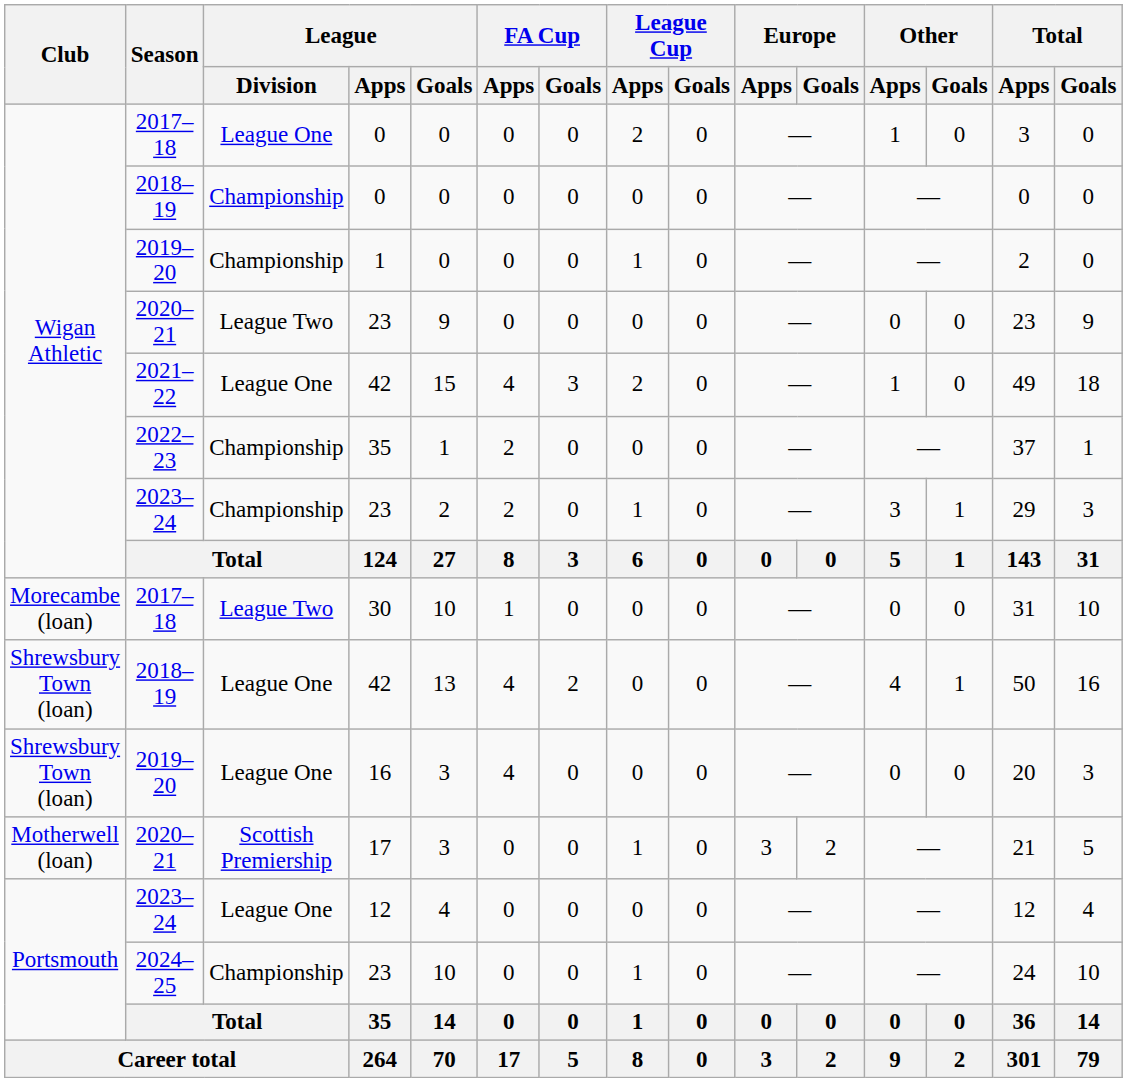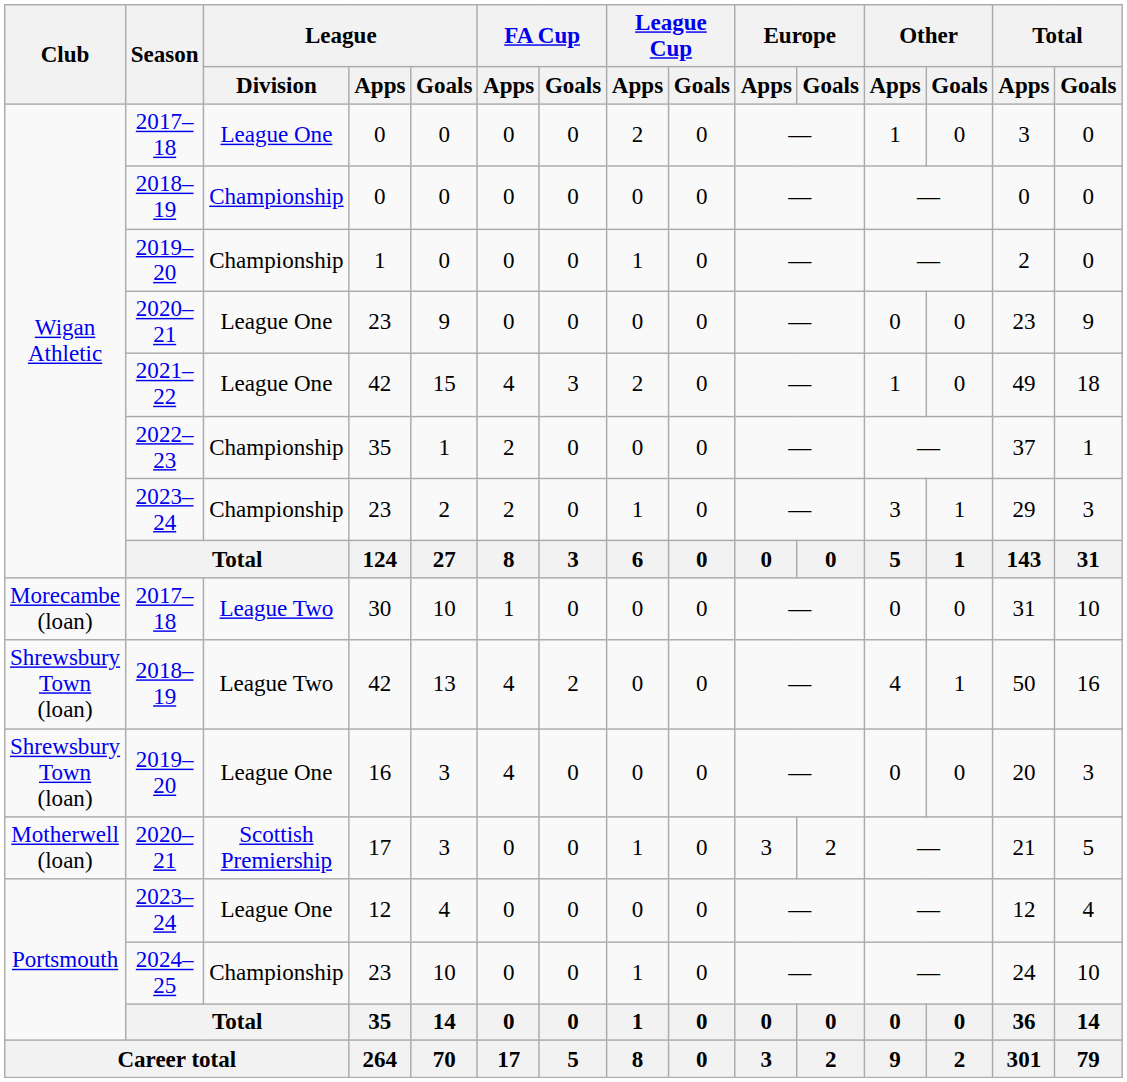 <table class="wikitable" style="text-align: center">
 <tr>
 <th rowspan="2">Club</th>
 <th rowspan="2">Season</th>
 <th colspan="3">League</th>
 <th colspan="2"><a href='#'>FA Cup</a></th>
 <th colspan="2"><a href='#'>League Cup</a></th>
 <th colspan="2">Europe</th>
 <th colspan="2">Other</th>
 <th colspan="2">Total</th>
 </tr>
 <tr>
 <th>Division</th>
 <th>Apps</th>
 <th>Goals</th>
 <th>Apps</th>
 <th>Goals</th>
 <th>Apps</th>
 <th>Goals</th>
 <th>Apps</th>
 <th>Goals</th>
 <th>Apps</th>
 <th>Goals</th>
 <th>Apps</th>
 <th>Goals</th>
 </tr>
 <tr>
 <td rowspan="8"><a href='#'>Wigan Athletic</a></td>
 <td><a href='#'>2017–18</a></td>
 <td><a href='#'>League One</a></td>
 <td>0</td>
 <td>0</td>
 <td>0</td>
 <td>0</td>
 <td>2</td>
 <td>0</td>
 <td colspan="2">—</td>
 <td>1</td>
 <td>0</td>
 <td>3</td>
 <td>0</td>
 </tr>
 <tr>
 <td><a href='#'>2018–19</a></td>
 <td><a href='#'>Championship</a></td>
 <td>0</td>
 <td>0</td>
 <td>0</td>
 <td>0</td>
 <td>0</td>
 <td>0</td>
 <td colspan="2">—</td>
 <td colspan="2">—</td>
 <td>0</td>
 <td>0</td>
 </tr>
 <tr>
 <td><a href='#'>2019–20</a></td>
 <td>Championship</td>
 <td>1</td>
 <td>0</td>
 <td>0</td>
 <td>0</td>
 <td>1</td>
 <td>0</td>
 <td colspan="2">—</td>
 <td colspan="2">—</td>
 <td>2</td>
 <td>0</td>
 </tr>
 <tr>
 <td><a href='#'>2020–21</a></td>
-<td>League Two</td>
+<td>League One</td>
 <td>23</td>
 <td>9</td>
 <td>0</td>
 <td>0</td>
 <td>0</td>
 <td>0</td>
 <td colspan="2">—</td>
 <td>0</td>
 <td>0</td>
 <td>23</td>
 <td>9</td>
 </tr>
 <tr>
 <td><a href='#'>2021–22</a></td>
 <td>League One</td>
 <td>42</td>
 <td>15</td>
 <td>4</td>
 <td>3</td>
 <td>2</td>
 <td>0</td>
 <td colspan="2">—</td>
 <td>1</td>
 <td>0</td>
 <td>49</td>
 <td>18</td>
 </tr>
 <tr>
 <td><a href='#'>2022–23</a></td>
 <td>Championship</td>
 <td>35</td>
 <td>1</td>
 <td>2</td>
 <td>0</td>
 <td>0</td>
 <td>0</td>
 <td colspan="2">—</td>
 <td colspan="2">—</td>
 <td>37</td>
 <td>1</td>
 </tr>
 <tr>
 <td><a href='#'>2023–24</a></td>
 <td>Championship</td>
 <td>23</td>
 <td>2</td>
 <td>2</td>
 <td>0</td>
 <td>1</td>
 <td>0</td>
 <td colspan="2">—</td>
 <td>3</td>
 <td>1</td>
 <td>29</td>
 <td>3</td>
 </tr>
 <tr>
 <th colspan="2">Total</th>
 <th>124</th>
 <th>27</th>
 <th>8</th>
 <th>3</th>
 <th>6</th>
 <th>0</th>
 <th>0</th>
 <th>0</th>
 <th>5</th>
 <th>1</th>
 <th>143</th>
 <th>31</th>
 </tr>
 <tr>
 <td><a href='#'>Morecambe</a> (loan)</td>
 <td><a href='#'>2017–18</a></td>
 <td><a href='#'>League Two</a></td>
 <td>30</td>
 <td>10</td>
 <td>1</td>
 <td>0</td>
 <td>0</td>
 <td>0</td>
 <td colspan="2">—</td>
 <td>0</td>
 <td>0</td>
 <td>31</td>
 <td>10</td>
 </tr>
 <tr>
 <td><a href='#'>Shrewsbury Town</a> (loan)</td>
 <td><a href='#'>2018–19</a></td>
-<td>League One</td>
+<td>League Two</td>
 <td>42</td>
 <td>13</td>
 <td>4</td>
 <td>2</td>
 <td>0</td>
 <td>0</td>
 <td colspan="2">—</td>
 <td>4</td>
 <td>1</td>
 <td>50</td>
 <td>16</td>
 </tr>
 <tr>
 <td><a href='#'>Shrewsbury Town</a> (loan)</td>
 <td><a href='#'>2019–20</a></td>
 <td>League One</td>
 <td>16</td>
 <td>3</td>
 <td>4</td>
 <td>0</td>
 <td>0</td>
 <td>0</td>
 <td colspan="2">—</td>
 <td>0</td>
 <td>0</td>
 <td>20</td>
 <td>3</td>
 </tr>
 <tr>
 <td><a href='#'>Motherwell</a> (loan)</td>
 <td><a href='#'>2020–21</a></td>
 <td><a href='#'>Scottish Premiership</a></td>
 <td>17</td>
 <td>3</td>
 <td>0</td>
 <td>0</td>
 <td>1</td>
 <td>0</td>
 <td>3</td>
 <td>2</td>
 <td colspan="2">—</td>
 <td>21</td>
 <td>5</td>
 </tr>
 <tr>
 <td rowspan="3"><a href='#'>Portsmouth</a></td>
 <td><a href='#'>2023–24</a></td>
 <td>League One</td>
 <td>12</td>
 <td>4</td>
 <td>0</td>
 <td>0</td>
 <td>0</td>
 <td>0</td>
 <td colspan="2">—</td>
 <td colspan="2">—</td>
 <td>12</td>
 <td>4</td>
 </tr>
 <tr>
 <td><a href='#'>2024–25</a></td>
 <td>Championship</td>
 <td>23</td>
 <td>10</td>
 <td>0</td>
 <td>0</td>
 <td>1</td>
 <td>0</td>
 <td colspan="2">—</td>
 <td colspan="2">—</td>
 <td>24</td>
 <td>10</td>
 </tr>
 <tr>
 <th colspan="2">Total</th>
 <th>35</th>
 <th>14</th>
 <th>0</th>
 <th>0</th>
 <th>1</th>
 <th>0</th>
 <th>0</th>
 <th>0</th>
 <th>0</th>
 <th>0</th>
 <th>36</th>
 <th>14</th>
 </tr>
 <tr>
 <th colspan="3">Career total</th>
 <th>264</th>
 <th>70</th>
 <th>17</th>
 <th>5</th>
 <th>8</th>
 <th>0</th>
 <th>3</th>
 <th>2</th>
 <th>9</th>
 <th>2</th>
 <th>301</th>
 <th>79</th>
 </tr>
 </table>
